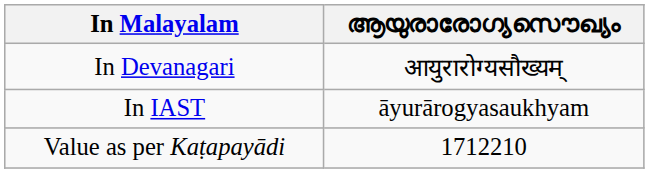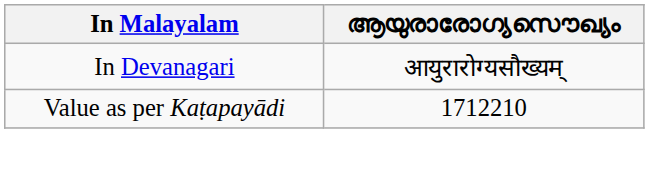 <table class="wikitable" align="center" style="text-align:center">
 <tr>
 <th width="200pt" align="left">In <a href='#'>Malayalam</a></th>
 <th width="200pt" align="left">ആയുരാരോഗ്യസൌഖ്യം</th>
 </tr>
 <tr>
 <td>In <a href='#'>Devanagari</a></td>
 <td>आयुरारोग्यसौख्यम्</td>
 </tr>
 <tr>
-<td>In <a href='#'>IAST</a></td>
-<td>āyurārogyasaukhyam</td>
-</tr>
-<tr>
 <td>Value as per <em>Kaṭapayādi</em></td>
 <td>1712210</td>
 </tr>
 </table>
